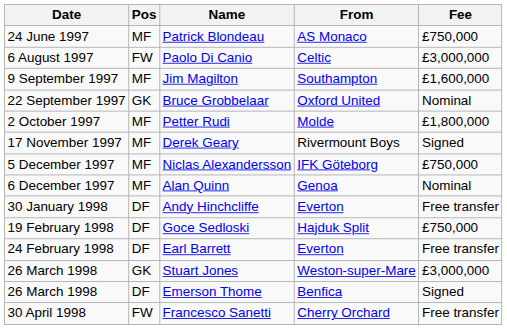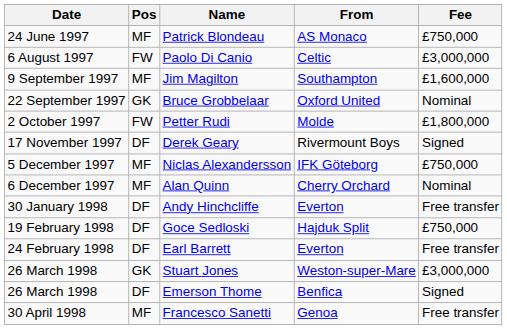 <table class="wikitable">
 <tr>
 <th>Date</th>
 <th>Pos</th>
 <th>Name</th>
 <th>From</th>
 <th>Fee</th>
 </tr>
 <tr>
 <td>24 June 1997</td>
 <td>MF</td>
 <td><a href='#'>Patrick Blondeau</a></td>
 <td><a href='#'>AS Monaco</a></td>
 <td>£750,000</td>
 </tr>
 <tr>
 <td>6 August 1997</td>
 <td>FW</td>
 <td><a href='#'>Paolo Di Canio</a></td>
 <td><a href='#'>Celtic</a></td>
 <td>£3,000,000</td>
 </tr>
 <tr>
 <td>9 September 1997</td>
 <td>MF</td>
 <td><a href='#'>Jim Magilton</a></td>
 <td><a href='#'>Southampton</a></td>
 <td>£1,600,000</td>
 </tr>
 <tr>
 <td>22 September 1997</td>
 <td>GK</td>
 <td><a href='#'>Bruce Grobbelaar</a></td>
 <td><a href='#'>Oxford United</a></td>
 <td>Nominal</td>
 </tr>
 <tr>
 <td>2 October 1997</td>
-<td>MF</td>
+<td>FW</td>
 <td><a href='#'>Petter Rudi</a></td>
 <td><a href='#'>Molde</a></td>
 <td>£1,800,000</td>
 </tr>
 <tr>
 <td>17 November 1997</td>
-<td>MF</td>
+<td>DF</td>
 <td><a href='#'>Derek Geary</a></td>
 <td>Rivermount Boys</td>
 <td>Signed</td>
 </tr>
 <tr>
 <td>5 December 1997</td>
 <td>MF</td>
 <td><a href='#'>Niclas Alexandersson</a></td>
 <td><a href='#'>IFK Göteborg</a></td>
 <td>£750,000</td>
 </tr>
 <tr>
 <td>6 December 1997</td>
 <td>MF</td>
 <td><a href='#'>Alan Quinn</a></td>
-<td><a href='#'>Genoa</a></td>
+<td><a href='#'>Cherry Orchard</a></td>
 <td>Nominal</td>
 </tr>
 <tr>
 <td>30 January 1998</td>
 <td>DF</td>
 <td><a href='#'>Andy Hinchcliffe</a></td>
 <td><a href='#'>Everton</a></td>
 <td>Free transfer</td>
 </tr>
 <tr>
 <td>19 February 1998</td>
 <td>DF</td>
 <td><a href='#'>Goce Sedloski</a></td>
 <td><a href='#'>Hajduk Split</a></td>
 <td>£750,000</td>
 </tr>
 <tr>
 <td>24 February 1998</td>
 <td>DF</td>
 <td><a href='#'>Earl Barrett</a></td>
 <td><a href='#'>Everton</a></td>
 <td>Free transfer</td>
 </tr>
 <tr>
 <td>26 March 1998</td>
 <td>GK</td>
 <td><a href='#'>Stuart Jones</a></td>
 <td><a href='#'>Weston-super-Mare</a></td>
 <td>£3,000,000</td>
 </tr>
 <tr>
 <td>26 March 1998</td>
 <td>DF</td>
 <td><a href='#'>Emerson Thome</a></td>
 <td><a href='#'>Benfica</a></td>
 <td>Signed</td>
 </tr>
 <tr>
 <td>30 April 1998</td>
-<td>FW</td>
+<td>MF</td>
 <td><a href='#'>Francesco Sanetti</a></td>
-<td><a href='#'>Cherry Orchard</a></td>
+<td><a href='#'>Genoa</a></td>
 <td>Free transfer</td>
 </tr>
 </table>
